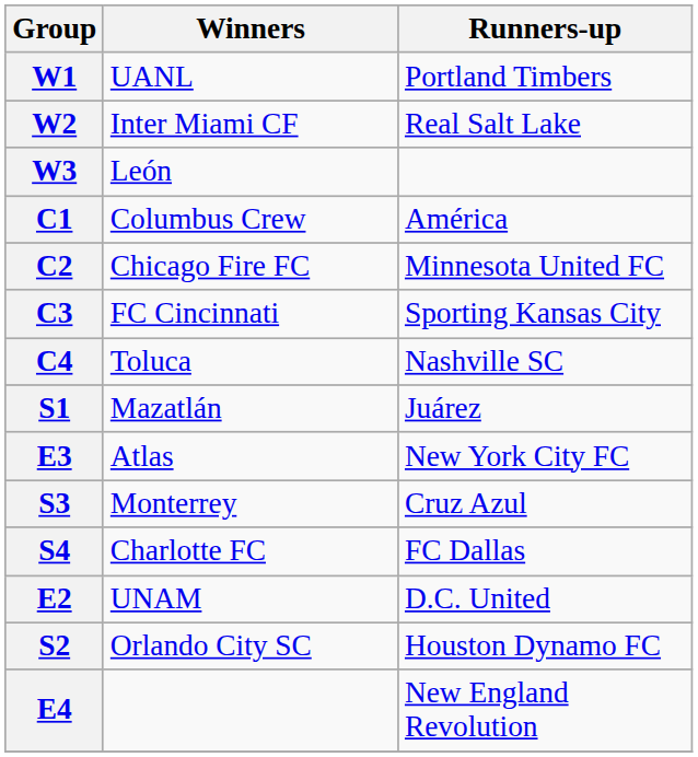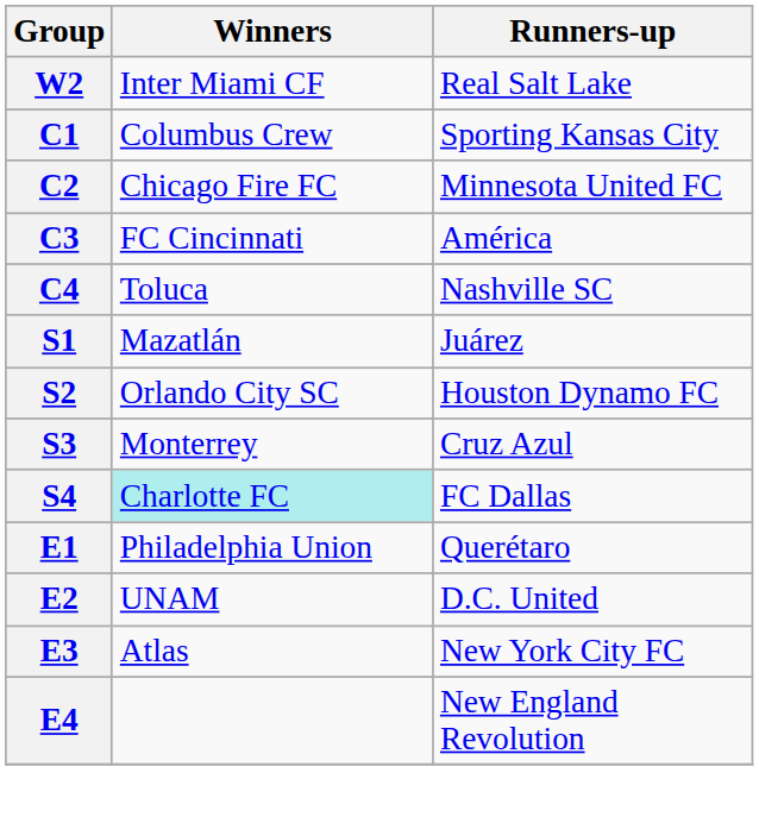 <table class="wikitable">
 <tr>
 <th>Group</th>
 <th width="150">Winners</th>
 <th width="150">Runners-up</th>
 </tr>
 <tr>
-<th><a href='#'>W1</a></th>
-<td> <a href='#'>UANL</a></td>
-<td> <a href='#'>Portland Timbers</a></td>
-</tr>
-<tr>
 <th><a href='#'>W2</a></th>
 <td> <a href='#'>Inter Miami CF</a></td>
 <td> <a href='#'>Real Salt Lake</a></td>
 </tr>
 <tr>
-<th><a href='#'>W3</a></th>
-<td> <a href='#'>León</a></td>
-<td></td>
-</tr>
-<tr>
 <th><a href='#'>C1</a></th>
 <td> <a href='#'>Columbus Crew</a></td>
-<td> <a href='#'>América</a></td>
+<td> <a href='#'>Sporting Kansas City</a></td>
 </tr>
 <tr>
 <th><a href='#'>C2</a></th>
 <td> <a href='#'>Chicago Fire FC</a></td>
 <td> <a href='#'>Minnesota United FC</a></td>
 </tr>
 <tr>
 <th><a href='#'>C3</a></th>
 <td> <a href='#'>FC Cincinnati</a></td>
-<td> <a href='#'>Sporting Kansas City</a></td>
+<td> <a href='#'>América</a></td>
 </tr>
 <tr>
 <th><a href='#'>C4</a></th>
 <td> <a href='#'>Toluca</a></td>
 <td> <a href='#'>Nashville SC</a></td>
 </tr>
 <tr>
 <th><a href='#'>S1</a></th>
 <td> <a href='#'>Mazatlán</a></td>
 <td> <a href='#'>Juárez</a></td>
 </tr>
 <tr>
-<th><a href='#'>E3</a></th>
-<td> <a href='#'>Atlas</a></td>
-<td> <a href='#'>New York City FC</a></td>
+<th><a href='#'>S2</a></th>
+<td> <a href='#'>Orlando City SC</a></td>
+<td> <a href='#'>Houston Dynamo FC</a></td>
 </tr>
 <tr>
 <th><a href='#'>S3</a></th>
 <td> <a href='#'>Monterrey</a></td>
 <td> <a href='#'>Cruz Azul</a></td>
 </tr>
 <tr>
 <th><a href='#'>S4</a></th>
-<td> <a href='#'>Charlotte FC</a></td>
+<td style="background: paleturquoise;"> <a href='#'>Charlotte FC</a></td>
 <td> <a href='#'>FC Dallas</a></td>
+</tr>
+<tr>
+<th><a href='#'>E1</a></th>
+<td> <a href='#'>Philadelphia Union</a></td>
+<td> <a href='#'>Querétaro</a></td>
 </tr>
 <tr>
 <th><a href='#'>E2</a></th>
 <td> <a href='#'>UNAM</a></td>
 <td> <a href='#'>D.C. United</a></td>
 </tr>
 <tr>
-<th><a href='#'>S2</a></th>
-<td> <a href='#'>Orlando City SC</a></td>
-<td> <a href='#'>Houston Dynamo FC</a></td>
+<th><a href='#'>E3</a></th>
+<td> <a href='#'>Atlas</a></td>
+<td> <a href='#'>New York City FC</a></td>
 </tr>
 <tr>
 <th><a href='#'>E4</a></th>
 <td></td>
 <td> <a href='#'>New England Revolution</a></td>
 </tr>
 <tr>
 </tr>
 </table>
